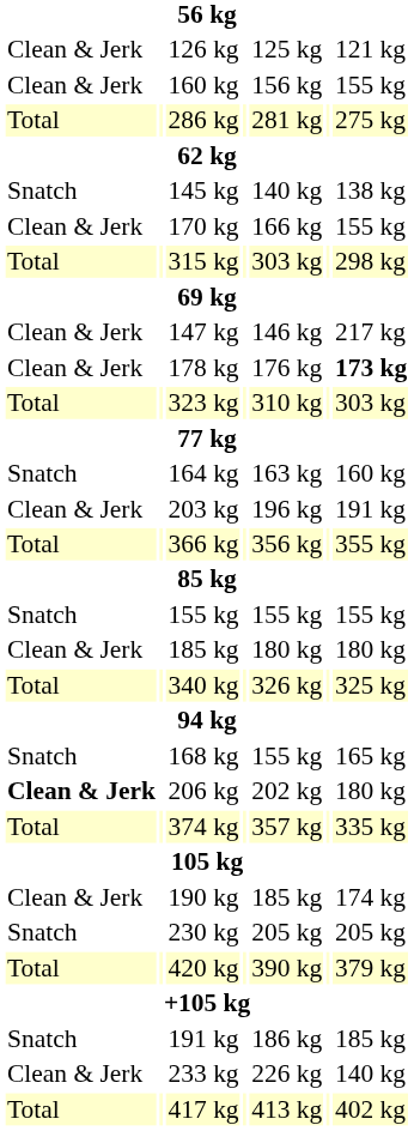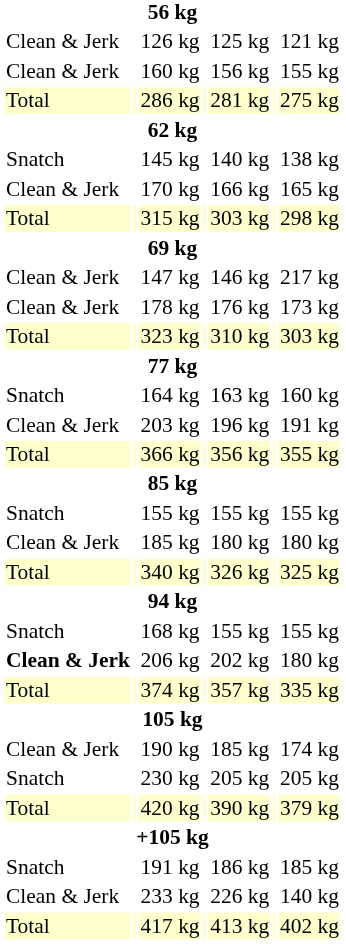 <table>
 <tr>
 <th colspan=7>56 kg</th>
 </tr>
 <tr>
 <td>Clean & Jerk</td>
 <td></td>
 <td>126 kg</td>
 <td></td>
 <td>125 kg</td>
 <td></td>
 <td>121 kg</td>
 </tr>
 <tr>
 <td>Clean & Jerk</td>
 <td></td>
 <td>160 kg</td>
 <td></td>
 <td>156 kg</td>
 <td></td>
 <td>155 kg</td>
 </tr>
 <tr bgcolor=ffffcc>
 <td>Total</td>
 <td></td>
 <td>286 kg</td>
 <td></td>
 <td>281 kg</td>
 <td></td>
 <td>275 kg</td>
 </tr>
 <tr>
 <th colspan=7>62 kg</th>
 </tr>
 <tr>
 <td>Snatch</td>
 <td></td>
 <td>145 kg</td>
 <td></td>
 <td>140 kg</td>
 <td></td>
 <td>138 kg</td>
 </tr>
 <tr>
 <td>Clean & Jerk</td>
 <td></td>
 <td>170 kg</td>
 <td></td>
 <td>166 kg</td>
 <td></td>
-<td>155 kg</td>
+<td>165 kg</td>
 </tr>
 <tr bgcolor=ffffcc>
 <td>Total</td>
 <td></td>
 <td>315 kg</td>
 <td></td>
 <td>303 kg</td>
 <td></td>
 <td>298 kg</td>
 </tr>
 <tr>
 <th colspan=7>69 kg</th>
 </tr>
 <tr>
 <td>Clean & Jerk</td>
 <td></td>
 <td>147 kg</td>
 <td></td>
 <td>146 kg</td>
 <td></td>
 <td>217 kg</td>
 </tr>
 <tr>
 <td>Clean & Jerk</td>
 <td></td>
 <td>178 kg</td>
 <td></td>
 <td>176 kg</td>
 <td></td>
-<td><strong>173 kg</strong></td>
+<td>173 kg</td>
 </tr>
 <tr bgcolor=ffffcc>
 <td>Total</td>
 <td></td>
 <td>323 kg</td>
 <td></td>
 <td>310 kg</td>
 <td></td>
 <td>303 kg</td>
 </tr>
 <tr>
 <th colspan=7>77 kg</th>
 </tr>
 <tr>
 <td>Snatch</td>
 <td></td>
 <td>164 kg</td>
 <td></td>
 <td>163 kg</td>
 <td></td>
 <td>160 kg</td>
 </tr>
 <tr>
 <td>Clean & Jerk</td>
 <td></td>
 <td>203 kg</td>
 <td></td>
 <td>196 kg</td>
 <td></td>
 <td>191 kg</td>
 </tr>
 <tr bgcolor=ffffcc>
 <td>Total</td>
 <td></td>
 <td>366 kg</td>
 <td></td>
 <td>356 kg</td>
 <td></td>
 <td>355 kg</td>
 </tr>
 <tr>
 <th colspan=7>85 kg</th>
 </tr>
 <tr>
 <td>Snatch</td>
 <td></td>
 <td>155 kg</td>
 <td></td>
 <td>155 kg</td>
 <td></td>
 <td>155 kg</td>
 </tr>
 <tr>
 <td>Clean & Jerk</td>
 <td></td>
 <td>185 kg</td>
 <td></td>
 <td>180 kg</td>
 <td></td>
 <td>180 kg</td>
 </tr>
 <tr bgcolor=ffffcc>
 <td>Total</td>
 <td></td>
 <td>340 kg</td>
 <td></td>
 <td>326 kg</td>
 <td></td>
 <td>325 kg</td>
 </tr>
 <tr>
 <th colspan=7>94 kg</th>
 </tr>
 <tr>
 <td>Snatch</td>
 <td></td>
 <td>168 kg</td>
 <td></td>
 <td>155 kg</td>
 <td></td>
-<td>165 kg</td>
+<td>155 kg</td>
 </tr>
 <tr>
 <td><strong>Clean & Jerk</strong></td>
 <td></td>
 <td>206 kg</td>
 <td></td>
 <td>202 kg</td>
 <td></td>
 <td>180 kg</td>
 </tr>
 <tr bgcolor=ffffcc>
 <td>Total</td>
 <td></td>
 <td>374 kg</td>
 <td></td>
 <td>357 kg</td>
 <td></td>
 <td>335 kg</td>
 </tr>
 <tr>
 <th colspan=7>105 kg</th>
 </tr>
 <tr>
 <td>Clean & Jerk</td>
 <td></td>
 <td>190 kg</td>
 <td></td>
 <td>185 kg</td>
 <td></td>
 <td>174 kg</td>
 </tr>
 <tr>
 <td>Snatch</td>
 <td></td>
 <td>230 kg</td>
 <td></td>
 <td>205 kg</td>
 <td></td>
 <td>205 kg</td>
 </tr>
 <tr bgcolor=ffffcc>
 <td>Total</td>
 <td></td>
 <td>420 kg</td>
 <td></td>
 <td>390 kg</td>
 <td></td>
 <td>379 kg</td>
 </tr>
 <tr>
 <th colspan=7>+105 kg</th>
 </tr>
 <tr>
 <td>Snatch</td>
 <td></td>
 <td>191 kg</td>
 <td></td>
 <td>186 kg</td>
 <td></td>
 <td>185 kg</td>
 </tr>
 <tr>
 <td>Clean & Jerk</td>
 <td></td>
 <td>233 kg</td>
 <td></td>
 <td>226 kg</td>
 <td></td>
 <td>140 kg</td>
 </tr>
 <tr bgcolor=ffffcc>
 <td>Total</td>
 <td></td>
 <td>417 kg</td>
 <td></td>
 <td>413 kg</td>
 <td></td>
 <td>402 kg</td>
 </tr>
 </table>
